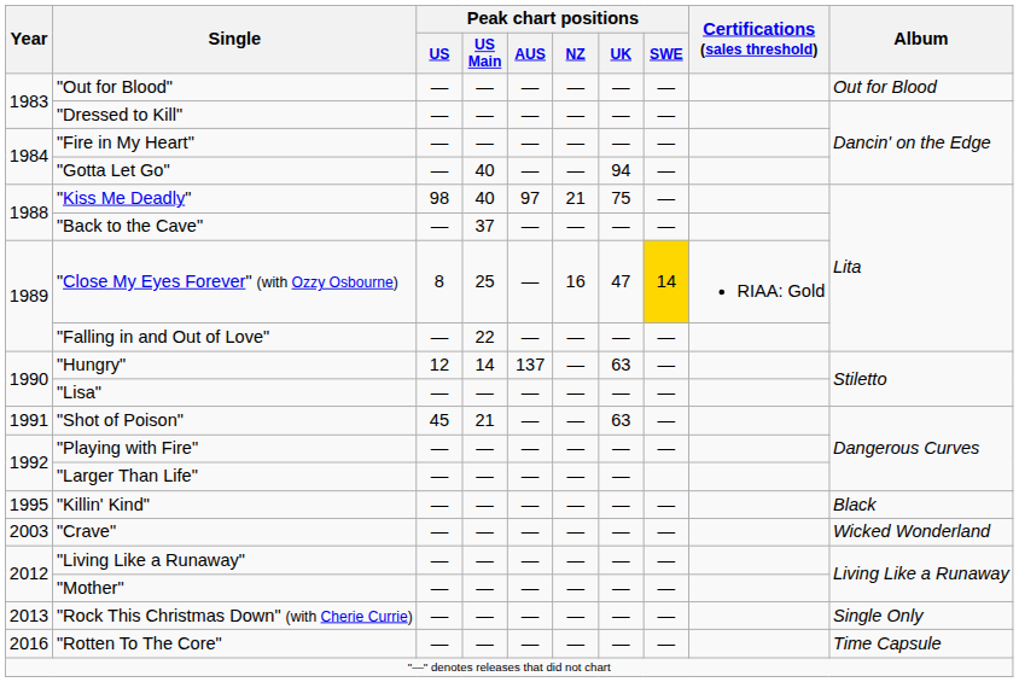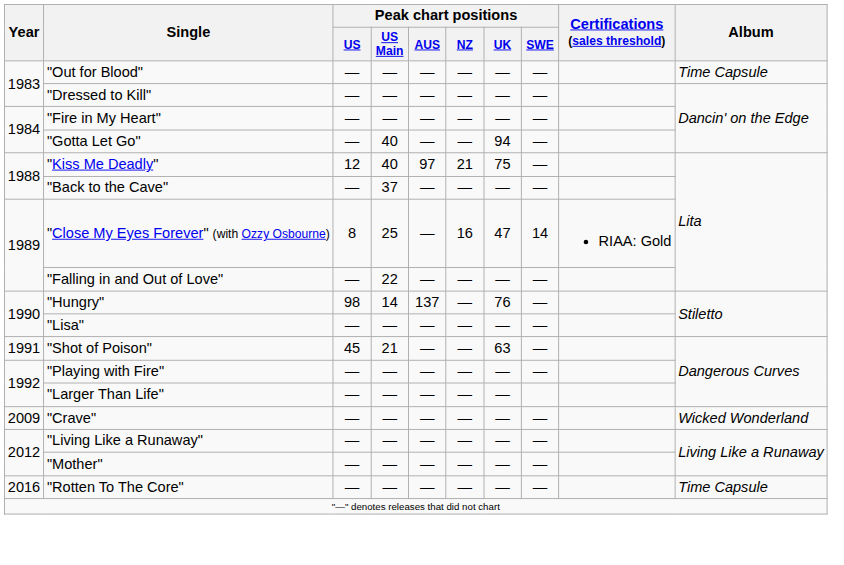 <table class="wikitable" style="text-align:center;">
 <tr>
 <th rowspan="2">Year</th>
 <th rowspan="2">Single</th>
 <th colspan="6">Peak chart positions</th>
 <th rowspan="2"><a href='#'>Certifications</a><br><small>(<a href='#'>sales threshold</a>)</small></th>
 <th rowspan="2">Album</th>
 </tr>
 <tr style="font-size:smaller;">
 <th style="width:35px;"><a href='#'>US</a><br></th>
 <th style="width:35px;"><a href='#'>US Main</a><br></th>
 <th style="width:35px;"><a href='#'>AUS</a><br></th>
 <th style="width:35px;"><a href='#'>NZ</a><br></th>
 <th style="width:35px;"><a href='#'>UK</a><br></th>
 <th style="width:35px;"><a href='#'>SWE</a><br></th>
 </tr>
 <tr>
 <td rowspan="2">1983</td>
 <td style="text-align:left;">"Out for Blood"</td>
 <td>—</td>
 <td>—</td>
 <td>—</td>
 <td>—</td>
 <td>—</td>
 <td>—</td>
 <td></td>
-<td style="text-align:left;"><em>Out for Blood</em></td>
+<td style="text-align:left;"><em>Time Capsule</em></td>
 </tr>
 <tr>
 <td style="text-align:left;">"Dressed to Kill"</td>
 <td>—</td>
 <td>—</td>
 <td>—</td>
 <td>—</td>
 <td>—</td>
 <td>—</td>
 <td></td>
 <td style="text-align:left;" rowspan="3"><em>Dancin' on the Edge</em></td>
 </tr>
 <tr>
 <td rowspan="2">1984</td>
 <td style="text-align:left;">"Fire in My Heart"</td>
 <td>—</td>
 <td>—</td>
 <td>—</td>
 <td>—</td>
 <td>—</td>
 <td>—</td>
 <td></td>
 </tr>
 <tr>
 <td style="text-align:left;">"Gotta Let Go"</td>
 <td>—</td>
 <td>40</td>
 <td>—</td>
 <td>—</td>
 <td>94</td>
 <td>—</td>
 <td></td>
 </tr>
 <tr>
 <td rowspan="2">1988</td>
 <td style="text-align:left;">"<a href='#'>Kiss Me Deadly</a>"</td>
-<td>98</td>
+<td>12</td>
 <td>40</td>
 <td>97</td>
 <td>21</td>
 <td>75</td>
 <td>—</td>
 <td></td>
 <td style="text-align:left;" rowspan="4"><em>Lita</em></td>
 </tr>
 <tr>
 <td style="text-align:left;">"Back to the Cave"</td>
 <td>—</td>
 <td>37</td>
 <td>—</td>
 <td>—</td>
 <td>—</td>
 <td>—</td>
 <td></td>
 </tr>
 <tr>
 <td rowspan="2">1989</td>
 <td style="text-align:left;">"<a href='#'>Close My Eyes Forever</a>" <small>(with <a href='#'>Ozzy Osbourne</a>)</small></td>
 <td>8</td>
 <td>25</td>
 <td>—</td>
 <td>16</td>
 <td>47</td>
-<td style="background: gold;">14</td>
+<td>14</td>
 <td style="text-align:left;"><br><ul><li>RIAA: Gold</li></ul></td>
 </tr>
 <tr>
 <td style="text-align:left;">"Falling in and Out of Love"</td>
 <td>—</td>
 <td>22</td>
 <td>—</td>
 <td>—</td>
 <td>—</td>
 <td>—</td>
 <td></td>
 </tr>
 <tr>
 <td rowspan="2">1990</td>
 <td style="text-align:left;">"Hungry"</td>
-<td>12</td>
+<td>98</td>
 <td>14</td>
 <td>137</td>
 <td>—</td>
-<td>63</td>
+<td>76</td>
 <td>—</td>
 <td></td>
 <td style="text-align:left;" rowspan="2"><em>Stiletto</em></td>
 </tr>
 <tr>
 <td style="text-align:left;">"Lisa"</td>
 <td>—</td>
 <td>—</td>
 <td>—</td>
 <td>—</td>
 <td>—</td>
 <td>—</td>
 <td></td>
 </tr>
 <tr>
 <td>1991</td>
 <td style="text-align:left;">"Shot of Poison"</td>
 <td>45</td>
 <td>21</td>
 <td>—</td>
 <td>—</td>
 <td>63</td>
 <td>—</td>
 <td></td>
 <td style="text-align:left;" rowspan="3"><em>Dangerous Curves</em></td>
 </tr>
 <tr>
 <td rowspan="2">1992</td>
 <td style="text-align:left;">"Playing with Fire"</td>
 <td>—</td>
 <td>—</td>
 <td>—</td>
 <td>—</td>
 <td>—</td>
 <td>—</td>
 <td></td>
 </tr>
 <tr>
 <td style="text-align:left;">"Larger Than Life"</td>
 <td>—</td>
 <td>—</td>
 <td>—</td>
 <td>—</td>
 <td>—</td>
 <td></td>
 </tr>
 <tr>
-<td>1995</td>
-<td style="text-align:left;">"Killin' Kind"</td>
-<td>—</td>
-<td>—</td>
-<td>—</td>
-<td>—</td>
-<td>—</td>
-<td>—</td>
-<td></td>
-<td style="text-align:left;"><em>Black</em></td>
-</tr>
-<tr>
-<td>2003</td>
+<td>2009</td>
 <td style="text-align:left;">"Crave"</td>
 <td>—</td>
 <td>—</td>
 <td>—</td>
 <td>—</td>
 <td>—</td>
 <td>—</td>
 <td></td>
 <td style="text-align:left;"><em>Wicked Wonderland</em></td>
 </tr>
 <tr>
 <td rowspan="2">2012</td>
 <td style="text-align:left;">"Living Like a Runaway"</td>
 <td>—</td>
 <td>—</td>
 <td>—</td>
 <td>—</td>
 <td>—</td>
 <td>—</td>
 <td></td>
 <td style="text-align:left;" rowspan="2"><em>Living Like a Runaway</em></td>
 </tr>
 <tr>
 <td style="text-align:left;">"Mother"</td>
 <td>—</td>
 <td>—</td>
 <td>—</td>
 <td>—</td>
 <td>—</td>
 <td>—</td>
 <td></td>
 </tr>
 <tr>
-<td>2013</td>
-<td style="text-align:left">"Rock This Christmas Down" <small>(with <a href='#'>Cherie Currie</a>)</small></td>
-<td>—</td>
-<td>—</td>
-<td>—</td>
-<td>—</td>
-<td>—</td>
-<td>—</td>
-<td></td>
-<td style="text-align:left;"><em>Single Only</em></td>
-</tr>
-<tr>
 <td>2016</td>
 <td style="text-align:left">"Rotten To The Core"</td>
 <td>—</td>
 <td>—</td>
 <td>—</td>
 <td>—</td>
 <td>—</td>
 <td>—</td>
 <td></td>
 <td style="text-align:left;"><em>Time Capsule</em></td>
 </tr>
 <tr>
 <td colspan="10" style="font-size:8pt">"—" denotes releases that did not chart</td>
 </tr>
 </table>
